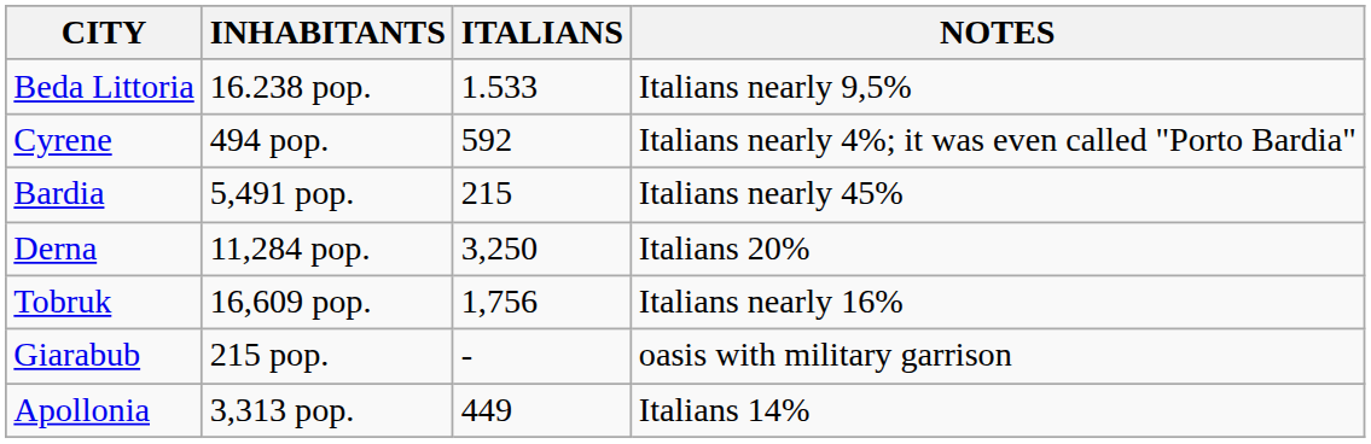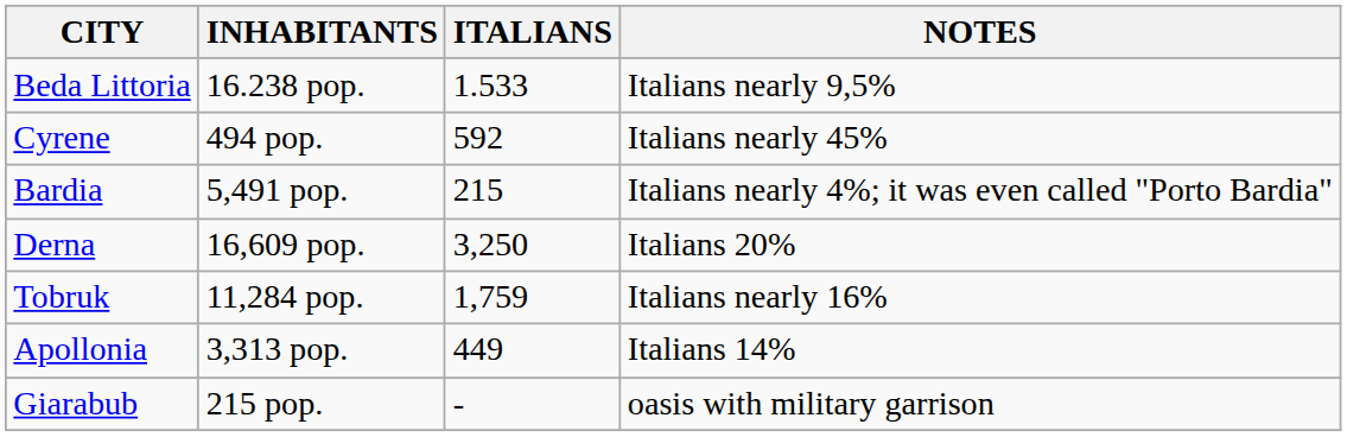 <table class="wikitable">
 <tr>
 <th><strong>CITY</strong></th>
 <th><strong>INHABITANTS</strong></th>
 <th><strong>ITALIANS</strong></th>
 <th><strong>NOTES</strong></th>
 </tr>
 <tr>
 <td><a href='#'>Beda Littoria</a></td>
 <td>16.238 pop.</td>
 <td>1.533</td>
 <td>Italians nearly 9,5%</td>
 </tr>
 <tr>
 <td><a href='#'>Cyrene</a></td>
 <td>494 pop.</td>
 <td>592</td>
-<td>Italians nearly 4%; it was even called "Porto Bardia"</td>
+<td>Italians nearly 45%</td>
 </tr>
 <tr>
 <td><a href='#'>Bardia</a></td>
 <td>5,491 pop.</td>
 <td>215</td>
-<td>Italians nearly 45%</td>
+<td>Italians nearly 4%; it was even called "Porto Bardia"</td>
 </tr>
 <tr>
 <td><a href='#'>Derna</a></td>
-<td>11,284 pop.</td>
+<td>16,609 pop.</td>
 <td>3,250</td>
 <td>Italians 20%</td>
 </tr>
 <tr>
 <td><a href='#'>Tobruk</a></td>
-<td>16,609 pop.</td>
-<td>1,756</td>
+<td>11,284 pop.</td>
+<td>1,759</td>
 <td>Italians nearly 16%</td>
+</tr>
+<tr>
+<td><a href='#'>Apollonia</a></td>
+<td>3,313 pop.</td>
+<td>449</td>
+<td>Italians 14%</td>
 </tr>
 <tr>
 <td><a href='#'>Giarabub</a></td>
 <td>215 pop.</td>
 <td>-</td>
 <td>oasis with military garrison</td>
 </tr>
-<tr>
-<td><a href='#'>Apollonia</a></td>
-<td>3,313 pop.</td>
-<td>449</td>
-<td>Italians 14%</td>
-</tr>
 </table>
